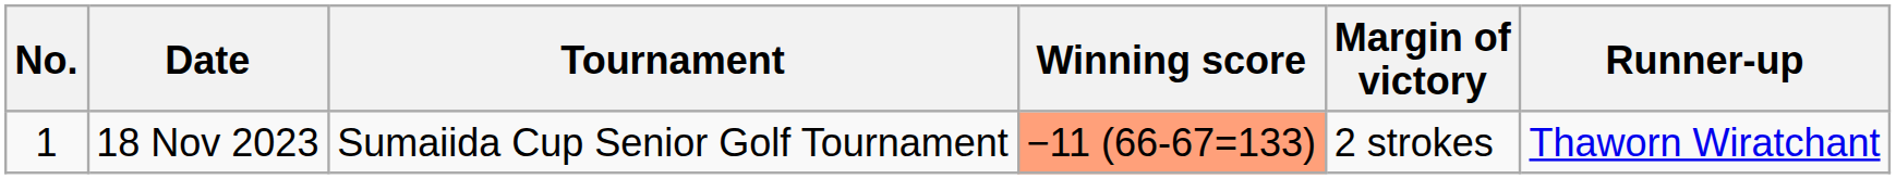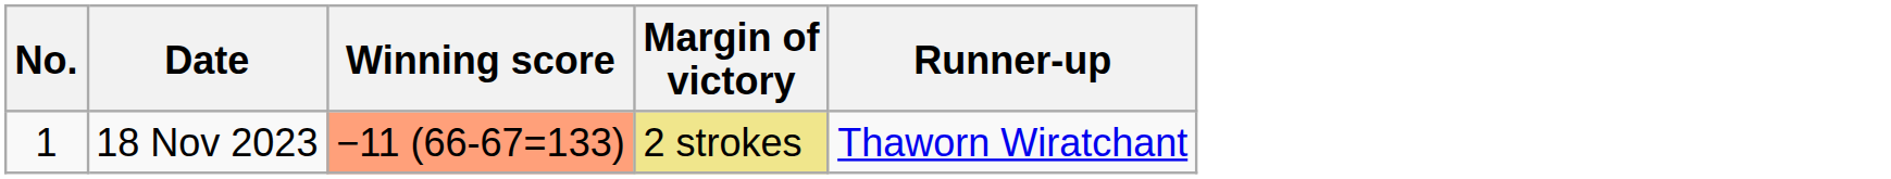 <table class="wikitable" style="font-size:95%;">
 <tr>
 <th>No.</th>
 <th>Date</th>
-<th>Tournament</th>
 <th>Winning score</th>
 <th>Margin of<br>victory</th>
 <th>Runner-up</th>
 </tr>
 <tr>
 <td align=center>1</td>
 <td align=right>18 Nov 2023</td>
-<td>Sumaiida Cup Senior Golf Tournament</td>
 <td style="background: lightsalmon;">−11 (66-67=133)</td>
-<td>2 strokes</td>
+<td style="background: khaki;">2 strokes</td>
 <td> <a href='#'>Thaworn Wiratchant</a></td>
 </tr>
 </table>
